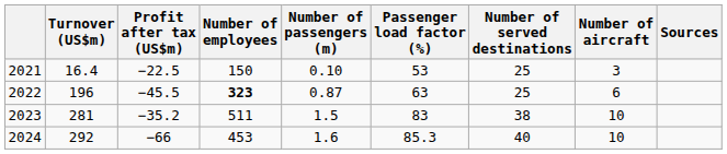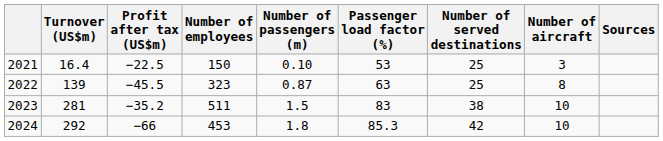 <table class="wikitable" style="text-align:center;">
 <tr>
 <th></th>
 <th>Turnover<br>(US$m)</th>
 <th>Profit<br>after tax<br>(US$m)</th>
 <th>Number of<br>employees</th>
 <th>Number of<br>passengers<br>(m)</th>
 <th>Passenger<br>load factor<br>(%)</th>
 <th>Number of<br>served<br>destinations</th>
 <th>Number of<br>aircraft</th>
 <th>Sources</th>
 </tr>
 <tr>
 <td>2021</td>
 <td>16.4</td>
 <td>−22.5</td>
 <td>150</td>
 <td>0.10</td>
 <td>53</td>
 <td>25</td>
 <td>3</td>
 <td></td>
 </tr>
 <tr>
 <td>2022</td>
-<td>196</td>
+<td>139</td>
 <td>−45.5</td>
-<td><strong>323</strong></td>
+<td>323</td>
 <td>0.87</td>
 <td>63</td>
 <td>25</td>
-<td>6</td>
+<td>8</td>
 <td></td>
 </tr>
 <tr>
 <td>2023</td>
 <td>281</td>
 <td>−35.2</td>
 <td>511</td>
 <td>1.5</td>
 <td>83</td>
 <td>38</td>
 <td>10</td>
 <td></td>
 </tr>
 <tr>
 <td>2024</td>
 <td>292</td>
 <td>−66</td>
 <td>453</td>
-<td>1.6</td>
+<td>1.8</td>
 <td>85.3</td>
-<td>40</td>
+<td>42</td>
 <td>10</td>
 <td></td>
 </tr>
 </table>
